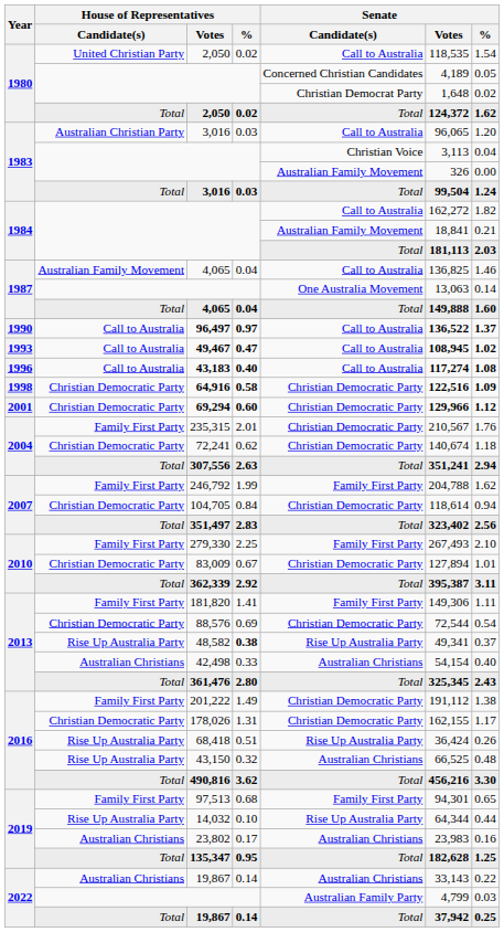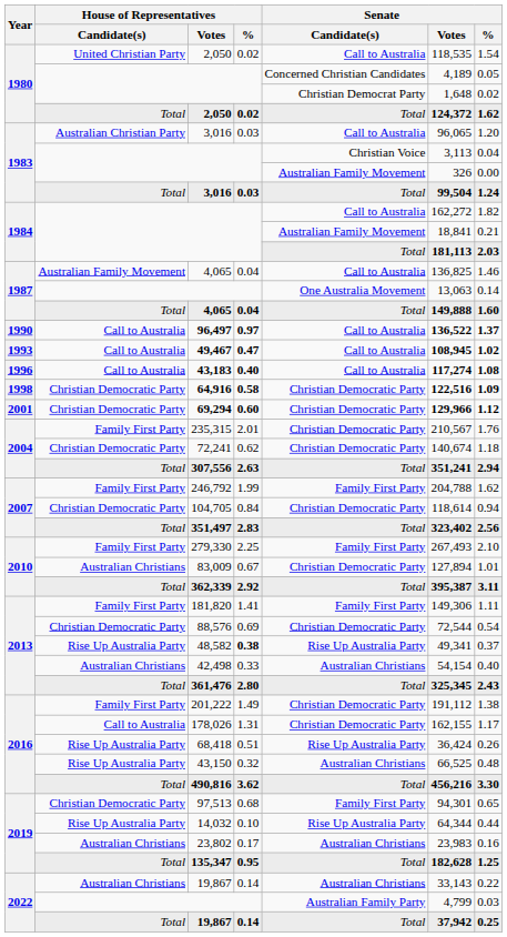 <table class="wikitable" style="text-align:right;">
 <tr>
 <th rowspan=2>Year</th>
 <th colspan=3>House of Representatives</th>
 <th colspan=3>Senate</th>
 </tr>
 <tr>
 <th>Candidate(s)</th>
 <th>Votes</th>
 <th>%</th>
 <th>Candidate(s)</th>
 <th>Votes</th>
 <th>%</th>
 </tr>
 <tr>
 <th rowspan=4><a href='#'>1980</a></th>
 <td><a href='#'>United Christian Party</a></td>
 <td>2,050</td>
 <td>0.02</td>
 <td><a href='#'>Call to Australia</a></td>
 <td>118,535</td>
 <td>1.54</td>
 </tr>
 <tr>
 <td colspan=3 rowspan=2></td>
 <td>Concerned Christian Candidates</td>
 <td>4,189</td>
 <td>0.05</td>
 </tr>
 <tr>
 <td>Christian Democrat Party</td>
 <td>1,648</td>
 <td>0.02</td>
 </tr>
 <tr style="background-color:#ececec;">
 <td style="text-align:right;"><em>Total</em></td>
 <td><strong>2,050</strong></td>
 <td><strong>0.02</strong></td>
 <td><em>Total</em></td>
 <td><strong>124,372</strong></td>
 <td><strong>1.62</strong></td>
 </tr>
 <tr>
 <th rowspan=4><a href='#'>1983</a></th>
 <td><a href='#'>Australian Christian Party</a></td>
 <td>3,016</td>
 <td>0.03</td>
 <td><a href='#'>Call to Australia</a></td>
 <td>96,065</td>
 <td>1.20</td>
 </tr>
 <tr>
 <td colspan=3 rowspan=2></td>
 <td>Christian Voice</td>
 <td>3,113</td>
 <td>0.04</td>
 </tr>
 <tr>
 <td><a href='#'>Australian Family Movement</a></td>
 <td>326</td>
 <td>0.00</td>
 </tr>
 <tr style="background-color:#ececec;">
 <td style="text-align:right;"><em>Total</em></td>
 <td><strong>3,016</strong></td>
 <td><strong>0.03</strong></td>
 <td><em>Total</em></td>
 <td><strong>99,504</strong></td>
 <td><strong>1.24</strong></td>
 </tr>
 <tr>
 <th rowspan=3><a href='#'>1984</a></th>
 <td colspan=3 rowspan=3></td>
 <td><a href='#'>Call to Australia</a></td>
 <td>162,272</td>
 <td>1.82</td>
 </tr>
 <tr>
 <td><a href='#'>Australian Family Movement</a></td>
 <td>18,841</td>
 <td>0.21</td>
 </tr>
 <tr style="background-color:#ececec;">
 <td style="text-align:right;"><em>Total</em></td>
 <td><strong>181,113</strong></td>
 <td><strong>2.03</strong></td>
 </tr>
 <tr>
 <th rowspan=3><a href='#'>1987</a></th>
 <td><a href='#'>Australian Family Movement</a></td>
 <td>4,065</td>
 <td>0.04</td>
 <td><a href='#'>Call to Australia</a></td>
 <td>136,825</td>
 <td>1.46</td>
 </tr>
 <tr>
 <td colspan=3></td>
 <td><a href='#'>One Australia Movement</a></td>
 <td>13,063</td>
 <td>0.14</td>
 </tr>
 <tr style="background-color:#ececec;">
 <td style="text-align:right;"><em>Total</em></td>
 <td><strong>4,065</strong></td>
 <td><strong>0.04</strong></td>
 <td><em>Total</em></td>
 <td><strong>149,888</strong></td>
 <td><strong>1.60</strong></td>
 </tr>
 <tr>
 <th><a href='#'>1990</a></th>
 <td><a href='#'>Call to Australia</a></td>
 <td><strong>96,497</strong></td>
 <td><strong>0.97</strong></td>
 <td><a href='#'>Call to Australia</a></td>
 <td><strong>136,522</strong></td>
 <td><strong>1.37</strong></td>
 </tr>
 <tr>
 <th><a href='#'>1993</a></th>
 <td><a href='#'>Call to Australia</a></td>
 <td><strong>49,467</strong></td>
 <td><strong>0.47</strong></td>
 <td><a href='#'>Call to Australia</a></td>
 <td><strong>108,945</strong></td>
 <td><strong>1.02</strong></td>
 </tr>
 <tr>
 <th><a href='#'>1996</a></th>
 <td><a href='#'>Call to Australia</a></td>
 <td><strong>43,183</strong></td>
 <td><strong>0.40</strong></td>
 <td><a href='#'>Call to Australia</a></td>
 <td><strong>117,274</strong></td>
 <td><strong>1.08</strong></td>
 </tr>
 <tr>
 <th><a href='#'>1998</a></th>
 <td><a href='#'>Christian Democratic Party</a></td>
 <td><strong>64,916</strong></td>
 <td><strong>0.58</strong></td>
 <td><a href='#'>Christian Democratic Party</a></td>
 <td><strong>122,516</strong></td>
 <td><strong>1.09</strong></td>
 </tr>
 <tr>
 <th><a href='#'>2001</a></th>
 <td><a href='#'>Christian Democratic Party</a></td>
 <td><strong>69,294</strong></td>
 <td><strong>0.60</strong></td>
 <td><a href='#'>Christian Democratic Party</a></td>
 <td><strong>129,966</strong></td>
 <td><strong>1.12</strong></td>
 </tr>
 <tr>
 <th rowspan=3><a href='#'>2004</a></th>
 <td><a href='#'>Family First Party</a></td>
 <td>235,315</td>
 <td>2.01</td>
 <td><a href='#'>Christian Democratic Party</a></td>
 <td>210,567</td>
 <td>1.76</td>
 </tr>
 <tr>
 <td><a href='#'>Christian Democratic Party</a></td>
 <td>72,241</td>
 <td>0.62</td>
 <td><a href='#'>Christian Democratic Party</a></td>
 <td>140,674</td>
 <td>1.18</td>
 </tr>
 <tr style="background-color:#ececec;">
 <td style="text-align:right;"><em>Total</em></td>
 <td><strong>307,556</strong></td>
 <td><strong>2.63</strong></td>
 <td><em>Total</em></td>
 <td><strong>351,241</strong></td>
 <td><strong>2.94</strong></td>
 </tr>
 <tr>
 <th rowspan=3><a href='#'>2007</a></th>
 <td><a href='#'>Family First Party</a></td>
 <td>246,792</td>
 <td>1.99</td>
 <td><a href='#'>Family First Party</a></td>
 <td>204,788</td>
 <td>1.62</td>
 </tr>
 <tr>
 <td><a href='#'>Christian Democratic Party</a></td>
 <td>104,705</td>
 <td>0.84</td>
 <td><a href='#'>Christian Democratic Party</a></td>
 <td>118,614</td>
 <td>0.94</td>
 </tr>
 <tr style="background-color:#ececec;">
 <td style="text-align:right;"><em>Total</em></td>
 <td><strong>351,497</strong></td>
 <td><strong>2.83</strong></td>
 <td><em>Total</em></td>
 <td><strong>323,402</strong></td>
 <td><strong>2.56</strong></td>
 </tr>
 <tr>
 <th rowspan=3><a href='#'>2010</a></th>
 <td><a href='#'>Family First Party</a></td>
 <td>279,330</td>
 <td>2.25</td>
 <td><a href='#'>Family First Party</a></td>
 <td>267,493</td>
 <td>2.10</td>
 </tr>
 <tr>
-<td><a href='#'>Christian Democratic Party</a></td>
+<td><a href='#'>Australian Christians</a></td>
 <td>83,009</td>
 <td>0.67</td>
 <td><a href='#'>Christian Democratic Party</a></td>
 <td>127,894</td>
 <td>1.01</td>
 </tr>
 <tr style="background-color:#ececec;">
 <td style="text-align:right;"><em>Total</em></td>
 <td><strong>362,339</strong></td>
 <td><strong>2.92</strong></td>
 <td><em>Total</em></td>
 <td><strong>395,387</strong></td>
 <td><strong>3.11</strong></td>
 </tr>
 <tr>
 <th rowspan=5><a href='#'>2013</a></th>
 <td><a href='#'>Family First Party</a></td>
 <td>181,820</td>
 <td>1.41</td>
 <td><a href='#'>Family First Party</a></td>
 <td>149,306</td>
 <td>1.11</td>
 </tr>
 <tr>
 <td><a href='#'>Christian Democratic Party</a></td>
 <td>88,576</td>
 <td>0.69</td>
 <td><a href='#'>Christian Democratic Party</a></td>
 <td>72,544</td>
 <td>0.54</td>
 </tr>
 <tr>
 <td><a href='#'>Rise Up Australia Party</a></td>
 <td>48,582</td>
 <td><strong>0.38</strong></td>
 <td><a href='#'>Rise Up Australia Party</a></td>
 <td>49,341</td>
 <td>0.37</td>
 </tr>
 <tr>
 <td><a href='#'>Australian Christians</a></td>
 <td>42,498</td>
 <td>0.33</td>
 <td><a href='#'>Australian Christians</a></td>
 <td>54,154</td>
 <td>0.40</td>
 </tr>
 <tr style="background-color:#ececec;">
 <td style="text-align:right;"><em>Total</em></td>
 <td><strong>361,476</strong></td>
 <td><strong>2.80</strong></td>
 <td><em>Total</em></td>
 <td><strong>325,345</strong></td>
 <td><strong>2.43</strong></td>
 </tr>
 <tr>
 <th rowspan=5><a href='#'>2016</a></th>
 <td><a href='#'>Family First Party</a></td>
 <td>201,222</td>
 <td>1.49</td>
 <td><a href='#'>Christian Democratic Party</a></td>
 <td>191,112</td>
 <td>1.38</td>
 </tr>
 <tr>
-<td><a href='#'>Christian Democratic Party</a></td>
+<td><a href='#'>Call to Australia</a></td>
 <td>178,026</td>
 <td>1.31</td>
 <td><a href='#'>Christian Democratic Party</a></td>
 <td>162,155</td>
 <td>1.17</td>
 </tr>
 <tr>
 <td><a href='#'>Rise Up Australia Party</a></td>
 <td>68,418</td>
 <td>0.51</td>
 <td><a href='#'>Rise Up Australia Party</a></td>
 <td>36,424</td>
 <td>0.26</td>
 </tr>
 <tr>
 <td><a href='#'>Rise Up Australia Party</a></td>
 <td>43,150</td>
 <td>0.32</td>
 <td><a href='#'>Australian Christians</a></td>
 <td>66,525</td>
 <td>0.48</td>
 </tr>
 <tr style="background-color:#ececec;">
 <td style="text-align:right;"><em>Total</em></td>
 <td><strong>490,816</strong></td>
 <td><strong>3.62</strong></td>
 <td><em>Total</em></td>
 <td><strong>456,216</strong></td>
 <td><strong>3.30</strong></td>
 </tr>
 <tr>
 <th rowspan=4><a href='#'>2019</a></th>
-<td><a href='#'>Family First Party</a></td>
+<td><a href='#'>Christian Democratic Party</a></td>
 <td>97,513</td>
 <td>0.68</td>
 <td><a href='#'>Family First Party</a></td>
 <td>94,301</td>
 <td>0.65</td>
 </tr>
 <tr>
 <td><a href='#'>Rise Up Australia Party</a></td>
 <td>14,032</td>
 <td>0.10</td>
 <td><a href='#'>Rise Up Australia Party</a></td>
 <td>64,344</td>
 <td>0.44</td>
 </tr>
 <tr>
 <td><a href='#'>Australian Christians</a></td>
 <td>23,802</td>
 <td>0.17</td>
 <td><a href='#'>Australian Christians</a></td>
 <td>23,983</td>
 <td>0.16</td>
 </tr>
 <tr style="background-color:#ececec;">
 <td style="text-align:right;"><em>Total</em></td>
 <td><strong>135,347</strong></td>
 <td><strong>0.95</strong></td>
 <td><em>Total</em></td>
 <td><strong>182,628</strong></td>
 <td><strong>1.25</strong></td>
 </tr>
 <tr>
 <th rowspan=3><a href='#'>2022</a></th>
 <td><a href='#'>Australian Christians</a></td>
 <td>19,867</td>
 <td>0.14</td>
 <td><a href='#'>Australian Christians</a></td>
 <td>33,143</td>
 <td>0.22</td>
 </tr>
 <tr>
 <td colspan=3></td>
 <td><a href='#'>Australian Family Party</a></td>
 <td>4,799</td>
 <td>0.03</td>
 </tr>
 <tr style="background-color:#ececec;">
 <td style="text-align:right;"><em>Total</em></td>
 <td><strong>19,867</strong></td>
 <td><strong>0.14</strong></td>
 <td><em>Total</em></td>
 <td><strong>37,942</strong></td>
 <td><strong>0.25</strong></td>
 </tr>
 </table>
